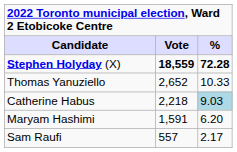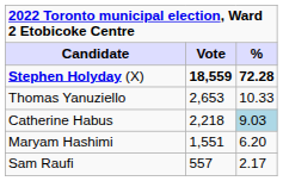 <table class="wikitable">
 <tr>
 <td colspan="3"><strong><a href='#'>2022 Toronto municipal election</a>, Ward 2 Etobicoke Centre</strong></td>
 </tr>
 <tr>
 <th style="background:#ddf; width:200px;">Candidate</th>
 <th style="background:#ddf; width:50px;">Vote</th>
 <th style="background:#ddf; width:30px;">%</th>
 </tr>
 <tr>
 <td><strong><a href='#'>Stephen Holyday</a></strong> (X)</td>
 <td><strong>18,559</strong></td>
 <td><strong>72.28</strong></td>
 </tr>
 <tr>
 <td>Thomas Yanuziello</td>
-<td>2,652</td>
+<td>2,653</td>
 <td>10.33</td>
 </tr>
 <tr>
 <td>Catherine Habus</td>
 <td>2,218</td>
 <td style="background: lightblue;">9.03</td>
 </tr>
 <tr>
 <td>Maryam Hashimi</td>
-<td>1,591</td>
+<td>1,551</td>
 <td>6.20</td>
 </tr>
 <tr>
 <td>Sam Raufi</td>
 <td>557</td>
 <td>2.17</td>
 </tr>
 </table>
